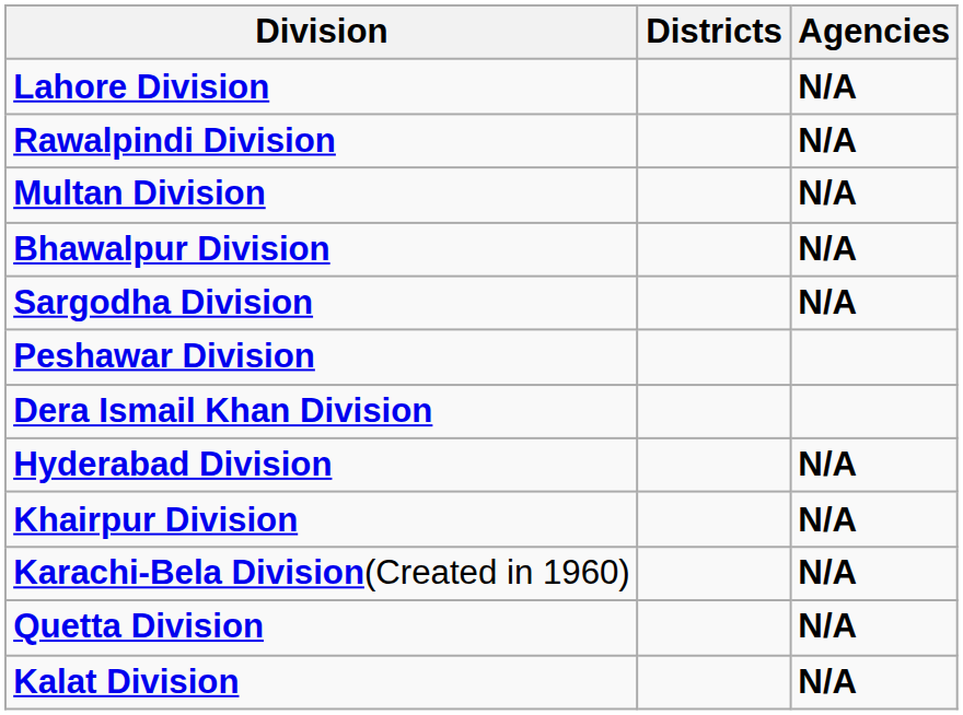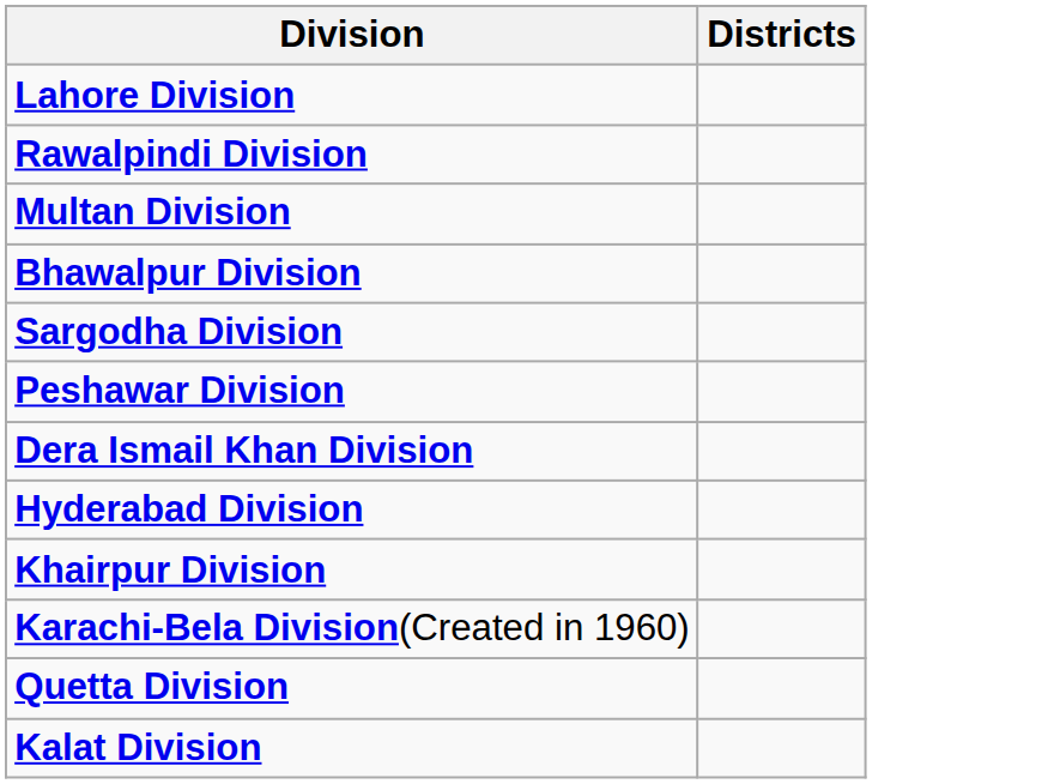 <table class="wikitable sortable">
 <tr>
 <th>Division</th>
 <th>Districts</th>
-<th>Agencies</th>
 </tr>
 <tr>
 <td><strong><a href='#'>Lahore Division</a></strong></td>
 <td></td>
-<td><strong>N/A</strong></td>
 </tr>
 <tr>
 <td><strong><a href='#'>Rawalpindi Division</a></strong></td>
 <td></td>
-<td><strong>N/A</strong></td>
 </tr>
 <tr>
 <td><strong><a href='#'>Multan Division</a></strong></td>
 <td></td>
-<td><strong>N/A</strong></td>
 </tr>
 <tr>
 <td><strong><a href='#'>Bhawalpur Division</a></strong></td>
 <td></td>
-<td><strong>N/A</strong></td>
 </tr>
 <tr>
 <td><strong><a href='#'>Sargodha Division</a></strong></td>
 <td></td>
-<td><strong>N/A</strong></td>
 </tr>
 <tr>
 <td><strong><a href='#'>Peshawar Division</a></strong></td>
-<td></td>
 <td></td>
 </tr>
 <tr>
 <td><strong><a href='#'>Dera Ismail Khan Division</a></strong></td>
 <td></td>
-<td></td>
 </tr>
 <tr>
 <td><strong><a href='#'>Hyderabad Division</a></strong></td>
 <td></td>
-<td><strong>N/A</strong></td>
 </tr>
 <tr>
 <td><strong><a href='#'>Khairpur Division</a></strong></td>
 <td></td>
-<td><strong>N/A</strong></td>
 </tr>
 <tr>
 <td><strong><a href='#'>Karachi-Bela Division</a></strong>(Created in 1960)</td>
 <td></td>
-<td><strong>N/A</strong></td>
 </tr>
 <tr>
 <td><strong><a href='#'>Quetta Division</a></strong></td>
 <td></td>
-<td><strong>N/A</strong></td>
 </tr>
 <tr>
 <td><strong><a href='#'>Kalat Division</a></strong></td>
 <td></td>
-<td><strong>N/A</strong></td>
 </tr>
 </table>
